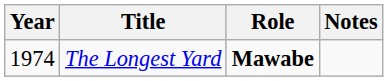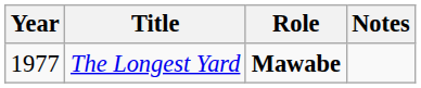 <table class="wikitable">
 <tr>
 <th>Year</th>
 <th>Title</th>
 <th>Role</th>
 <th>Notes</th>
 </tr>
 <tr>
-<td>1974</td>
+<td>1977</td>
 <td><em><a href='#'>The Longest Yard</a></em></td>
 <td><strong>Mawabe</strong></td>
 <td></td>
 </tr>
 </table>
